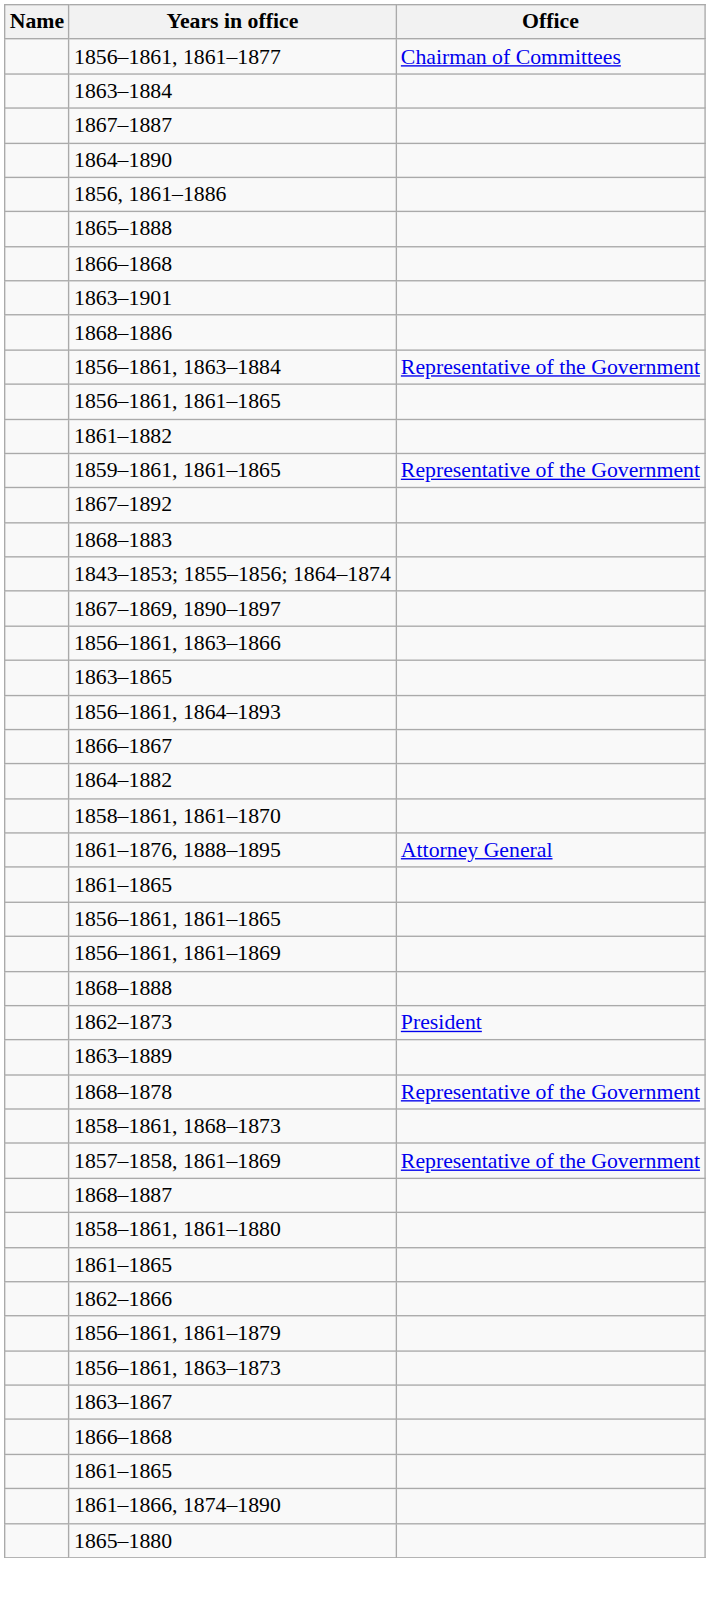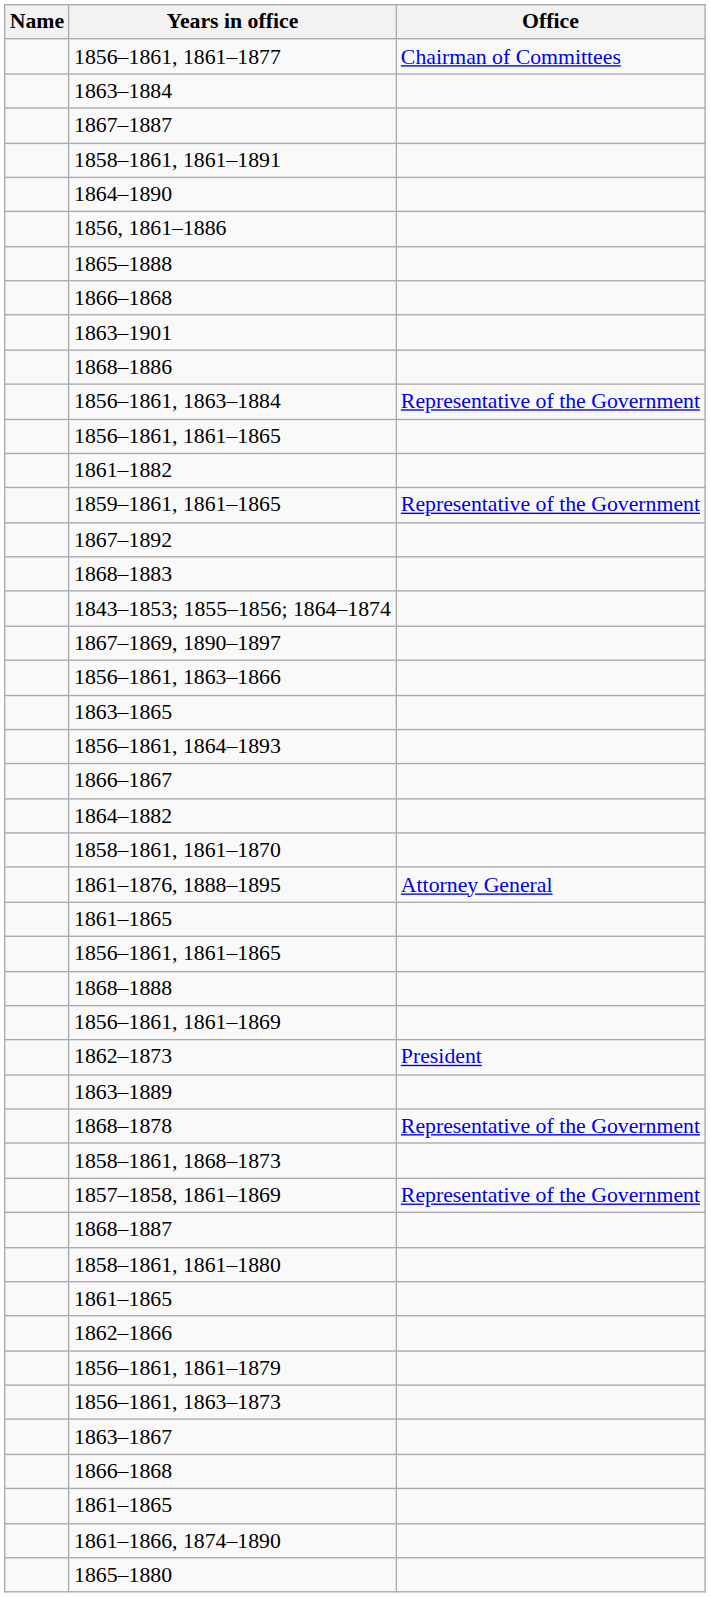 <table class="wikitable sortable">
 <tr>
 <th>Name</th>
 <th>Years in office</th>
 <th>Office</th>
 </tr>
 <tr>
 <td></td>
 <td>1856–1861, 1861–1877</td>
 <td><a href='#'>Chairman of Committees</a></td>
 </tr>
 <tr>
 <td></td>
 <td>1863–1884</td>
 <td></td>
 </tr>
 <tr>
 <td></td>
 <td>1867–1887</td>
+<td></td>
+</tr>
+<tr>
+<td></td>
+<td>1858–1861, 1861–1891</td>
 <td></td>
 </tr>
 <tr>
 <td></td>
 <td>1864–1890</td>
 <td></td>
 </tr>
 <tr>
 <td></td>
 <td>1856, 1861–1886</td>
 <td></td>
 </tr>
 <tr>
 <td></td>
 <td>1865–1888</td>
 <td></td>
 </tr>
 <tr>
 <td></td>
 <td>1866–1868</td>
 <td></td>
 </tr>
 <tr>
 <td></td>
 <td>1863–1901</td>
 <td></td>
 </tr>
 <tr>
 <td></td>
 <td>1868–1886</td>
 <td></td>
 </tr>
 <tr>
 <td></td>
 <td>1856–1861, 1863–1884</td>
 <td><a href='#'>Representative of the Government</a> </td>
 </tr>
 <tr>
 <td></td>
 <td>1856–1861, 1861–1865</td>
 <td></td>
 </tr>
 <tr>
 <td></td>
 <td>1861–1882</td>
 <td></td>
 </tr>
 <tr>
 <td></td>
 <td>1859–1861, 1861–1865</td>
 <td><a href='#'>Representative of the Government</a> </td>
 </tr>
 <tr>
 <td></td>
 <td>1867–1892</td>
 <td></td>
 </tr>
 <tr>
 <td></td>
 <td>1868–1883</td>
 <td></td>
 </tr>
 <tr>
 <td></td>
 <td>1843–1853; 1855–1856; 1864–1874</td>
 <td></td>
 </tr>
 <tr>
 <td></td>
 <td>1867–1869, 1890–1897</td>
 <td></td>
 </tr>
 <tr>
 <td></td>
 <td>1856–1861, 1863–1866</td>
 <td></td>
 </tr>
 <tr>
 <td></td>
 <td>1863–1865</td>
 <td></td>
 </tr>
 <tr>
 <td></td>
 <td>1856–1861, 1864–1893</td>
 <td></td>
 </tr>
 <tr>
 <td></td>
 <td>1866–1867</td>
 <td></td>
 </tr>
 <tr>
 <td></td>
 <td>1864–1882</td>
 <td></td>
 </tr>
 <tr>
 <td></td>
 <td>1858–1861, 1861–1870</td>
 <td></td>
 </tr>
 <tr>
 <td></td>
 <td>1861–1876, 1888–1895</td>
 <td><a href='#'>Attorney General</a> </td>
 </tr>
 <tr>
 <td></td>
 <td>1861–1865</td>
 <td></td>
 </tr>
 <tr>
 <td></td>
 <td>1856–1861, 1861–1865</td>
 <td></td>
 </tr>
 <tr>
 <td></td>
-<td>1856–1861, 1861–1869</td>
+<td>1868–1888</td>
 <td></td>
 </tr>
 <tr>
 <td></td>
-<td>1868–1888</td>
+<td>1856–1861, 1861–1869</td>
 <td></td>
 </tr>
 <tr>
 <td></td>
 <td>1862–1873</td>
 <td><a href='#'>President</a></td>
 </tr>
 <tr>
 <td></td>
 <td>1863–1889</td>
 <td></td>
 </tr>
 <tr>
 <td></td>
 <td>1868–1878</td>
 <td><a href='#'>Representative of the Government</a> </td>
 </tr>
 <tr>
 <td></td>
 <td>1858–1861, 1868–1873</td>
 <td></td>
 </tr>
 <tr>
 <td></td>
 <td>1857–1858, 1861–1869</td>
 <td><a href='#'>Representative of the Government</a> </td>
 </tr>
 <tr>
 <td></td>
 <td>1868–1887</td>
 <td></td>
 </tr>
 <tr>
 <td></td>
 <td>1858–1861, 1861–1880</td>
 <td></td>
 </tr>
 <tr>
 <td></td>
 <td>1861–1865</td>
 <td></td>
 </tr>
 <tr>
 <td></td>
 <td>1862–1866</td>
 <td></td>
 </tr>
 <tr>
 <td></td>
 <td>1856–1861, 1861–1879</td>
 <td></td>
 </tr>
 <tr>
 <td></td>
 <td>1856–1861, 1863–1873</td>
 <td></td>
 </tr>
 <tr>
 <td></td>
 <td>1863–1867</td>
 <td></td>
 </tr>
 <tr>
 <td></td>
 <td>1866–1868</td>
 <td></td>
 </tr>
 <tr>
 <td></td>
 <td>1861–1865</td>
 <td></td>
 </tr>
 <tr>
 <td></td>
 <td>1861–1866, 1874–1890</td>
 <td></td>
 </tr>
 <tr>
 <td></td>
 <td>1865–1880</td>
 <td></td>
 </tr>
 </table>
